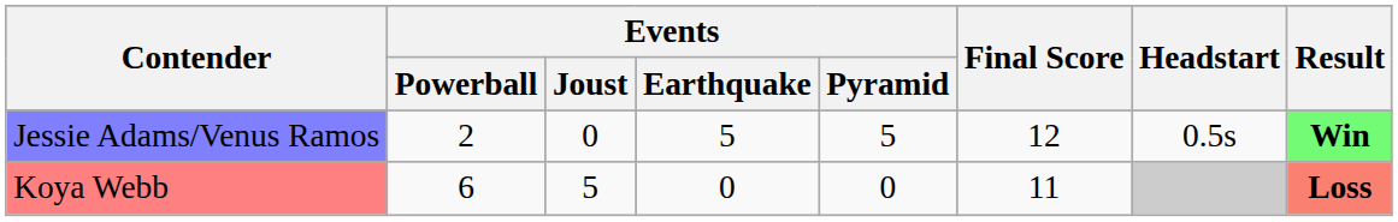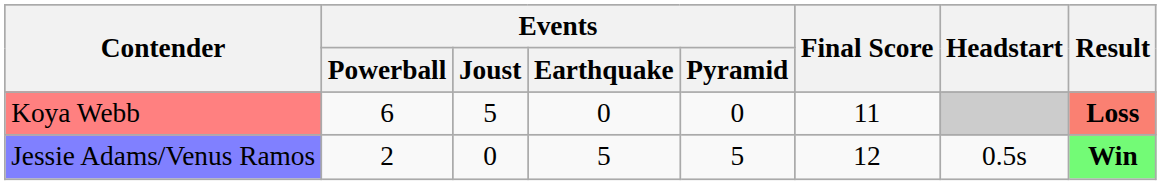 <table class="wikitable" style="text-align:center;">
 <tr>
 <th rowspan=2>Contender</th>
 <th colspan=4>Events</th>
 <th rowspan=2>Final Score</th>
 <th rowspan=2>Headstart</th>
 <th rowspan=2>Result</th>
 </tr>
 <tr>
 <th>Powerball</th>
 <th>Joust</th>
 <th>Earthquake</th>
 <th>Pyramid</th>
 </tr>
 <tr>
+<td bgcolor=#ff8080 style="text-align:left;">Koya Webb</td>
+<td>6</td>
+<td>5</td>
+<td>0</td>
+<td>0</td>
+<td>11</td>
+<td style="background:#ccc"></td>
+<td style="text-align:center; background:salmon;"><strong>Loss</strong></td>
+</tr>
+<tr>
 <td bgcolor=#8080ff>Jessie Adams/Venus Ramos</td>
 <td>2</td>
 <td>0</td>
 <td>5</td>
 <td>5</td>
 <td>12</td>
 <td>0.5s</td>
 <td style="text-align:center; background:#73fb76;"><strong>Win</strong></td>
 </tr>
-<tr>
-<td bgcolor=#ff8080 style="text-align:left;">Koya Webb</td>
-<td>6</td>
-<td>5</td>
-<td>0</td>
-<td>0</td>
-<td>11</td>
-<td style="background:#ccc"></td>
-<td style="text-align:center; background:salmon;"><strong>Loss</strong></td>
-</tr>
 </table>
